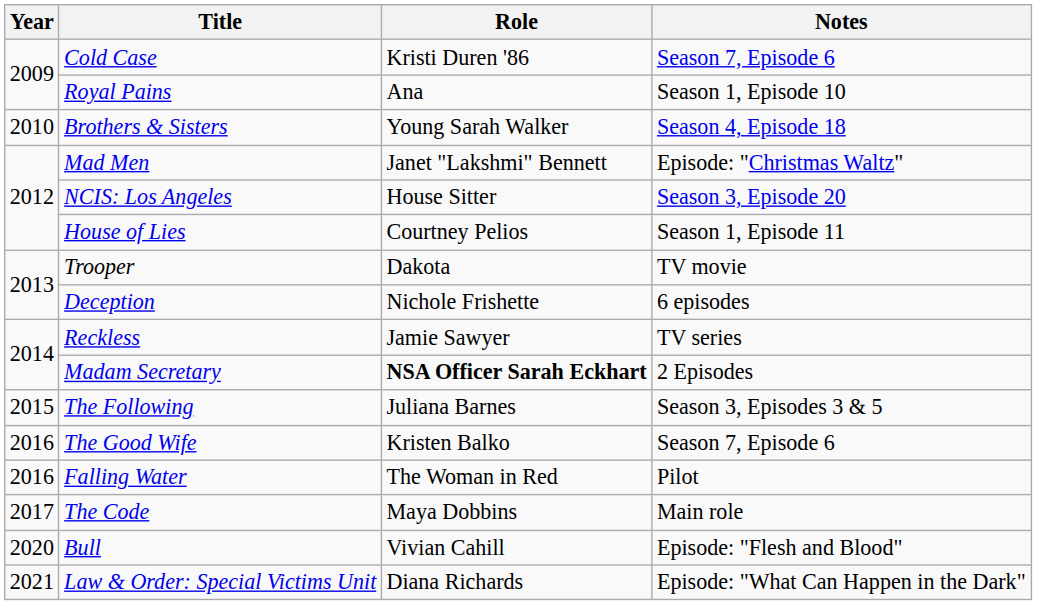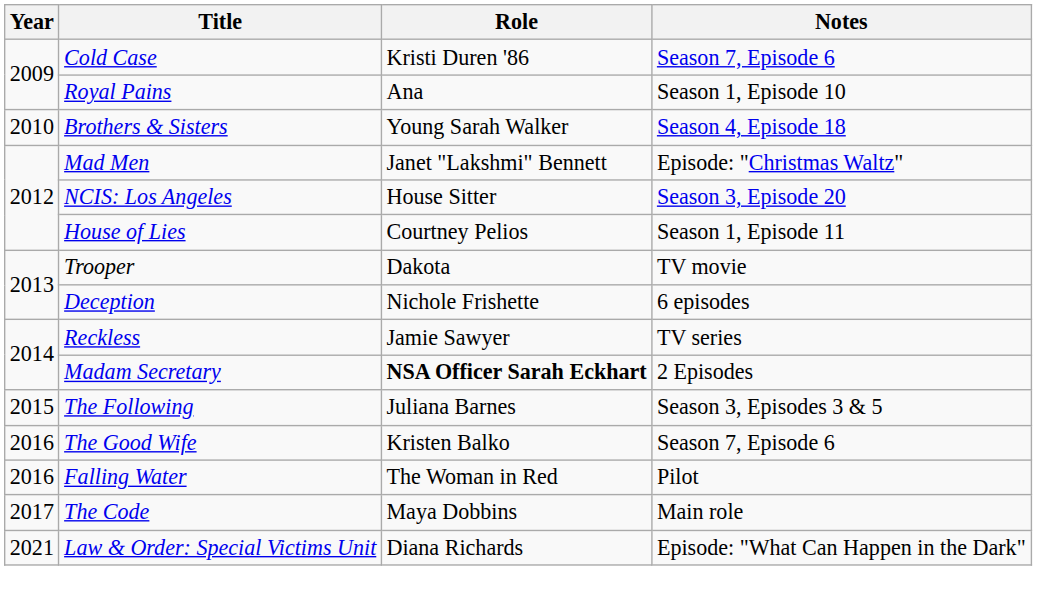 <table class="wikitable sortable">
 <tr>
 <th>Year</th>
 <th>Title</th>
 <th>Role</th>
 <th>Notes</th>
 </tr>
 <tr>
 <td rowspan="2">2009</td>
 <td><em><a href='#'>Cold Case</a></em></td>
 <td>Kristi Duren '86</td>
 <td><a href='#'>Season 7, Episode 6</a></td>
 </tr>
 <tr>
 <td><em><a href='#'>Royal Pains</a></em></td>
 <td>Ana</td>
 <td>Season 1, Episode 10</td>
 </tr>
 <tr>
 <td>2010</td>
 <td><em><a href='#'>Brothers & Sisters</a></em></td>
 <td>Young Sarah Walker</td>
 <td><a href='#'>Season 4, Episode 18</a></td>
 </tr>
 <tr>
 <td rowspan="3">2012</td>
 <td><em><a href='#'>Mad Men</a></em></td>
 <td>Janet "Lakshmi" Bennett</td>
 <td>Episode: "<a href='#'>Christmas Waltz</a>"</td>
 </tr>
 <tr>
 <td><em><a href='#'>NCIS: Los Angeles</a></em></td>
 <td>House Sitter</td>
 <td><a href='#'>Season 3, Episode 20</a></td>
 </tr>
 <tr>
 <td><em><a href='#'>House of Lies</a></em></td>
 <td>Courtney Pelios</td>
 <td>Season 1, Episode 11</td>
 </tr>
 <tr>
 <td rowspan="2">2013</td>
 <td><em>Trooper</em></td>
 <td>Dakota</td>
 <td>TV movie</td>
 </tr>
 <tr>
 <td><em><a href='#'>Deception</a></em></td>
 <td>Nichole Frishette</td>
 <td>6 episodes</td>
 </tr>
 <tr>
 <td rowspan="2">2014</td>
 <td><em><a href='#'>Reckless</a></em></td>
 <td>Jamie Sawyer</td>
 <td>TV series</td>
 </tr>
 <tr>
 <td><em><a href='#'>Madam Secretary</a></em></td>
 <td><strong>NSA Officer Sarah Eckhart</strong></td>
 <td>2 Episodes</td>
 </tr>
 <tr>
 <td>2015</td>
 <td><em><a href='#'>The Following</a></em></td>
 <td>Juliana Barnes</td>
 <td>Season 3, Episodes 3 & 5</td>
 </tr>
 <tr>
 <td>2016</td>
 <td><em><a href='#'>The Good Wife</a></em></td>
 <td>Kristen Balko</td>
 <td>Season 7, Episode 6</td>
 </tr>
 <tr>
 <td>2016</td>
 <td><em><a href='#'>Falling Water</a></em></td>
 <td>The Woman in Red</td>
 <td>Pilot</td>
 </tr>
 <tr>
 <td>2017</td>
 <td><em><a href='#'>The Code</a></em></td>
 <td>Maya Dobbins</td>
 <td>Main role</td>
 </tr>
 <tr>
-<td>2020</td>
-<td><em><a href='#'>Bull</a></em></td>
-<td>Vivian Cahill</td>
-<td>Episode: "Flesh and Blood"</td>
-</tr>
-<tr>
 <td>2021</td>
 <td><em><a href='#'>Law & Order: Special Victims Unit</a></em></td>
 <td>Diana Richards</td>
 <td>Episode: "What Can Happen in the Dark"</td>
 </tr>
 </table>
